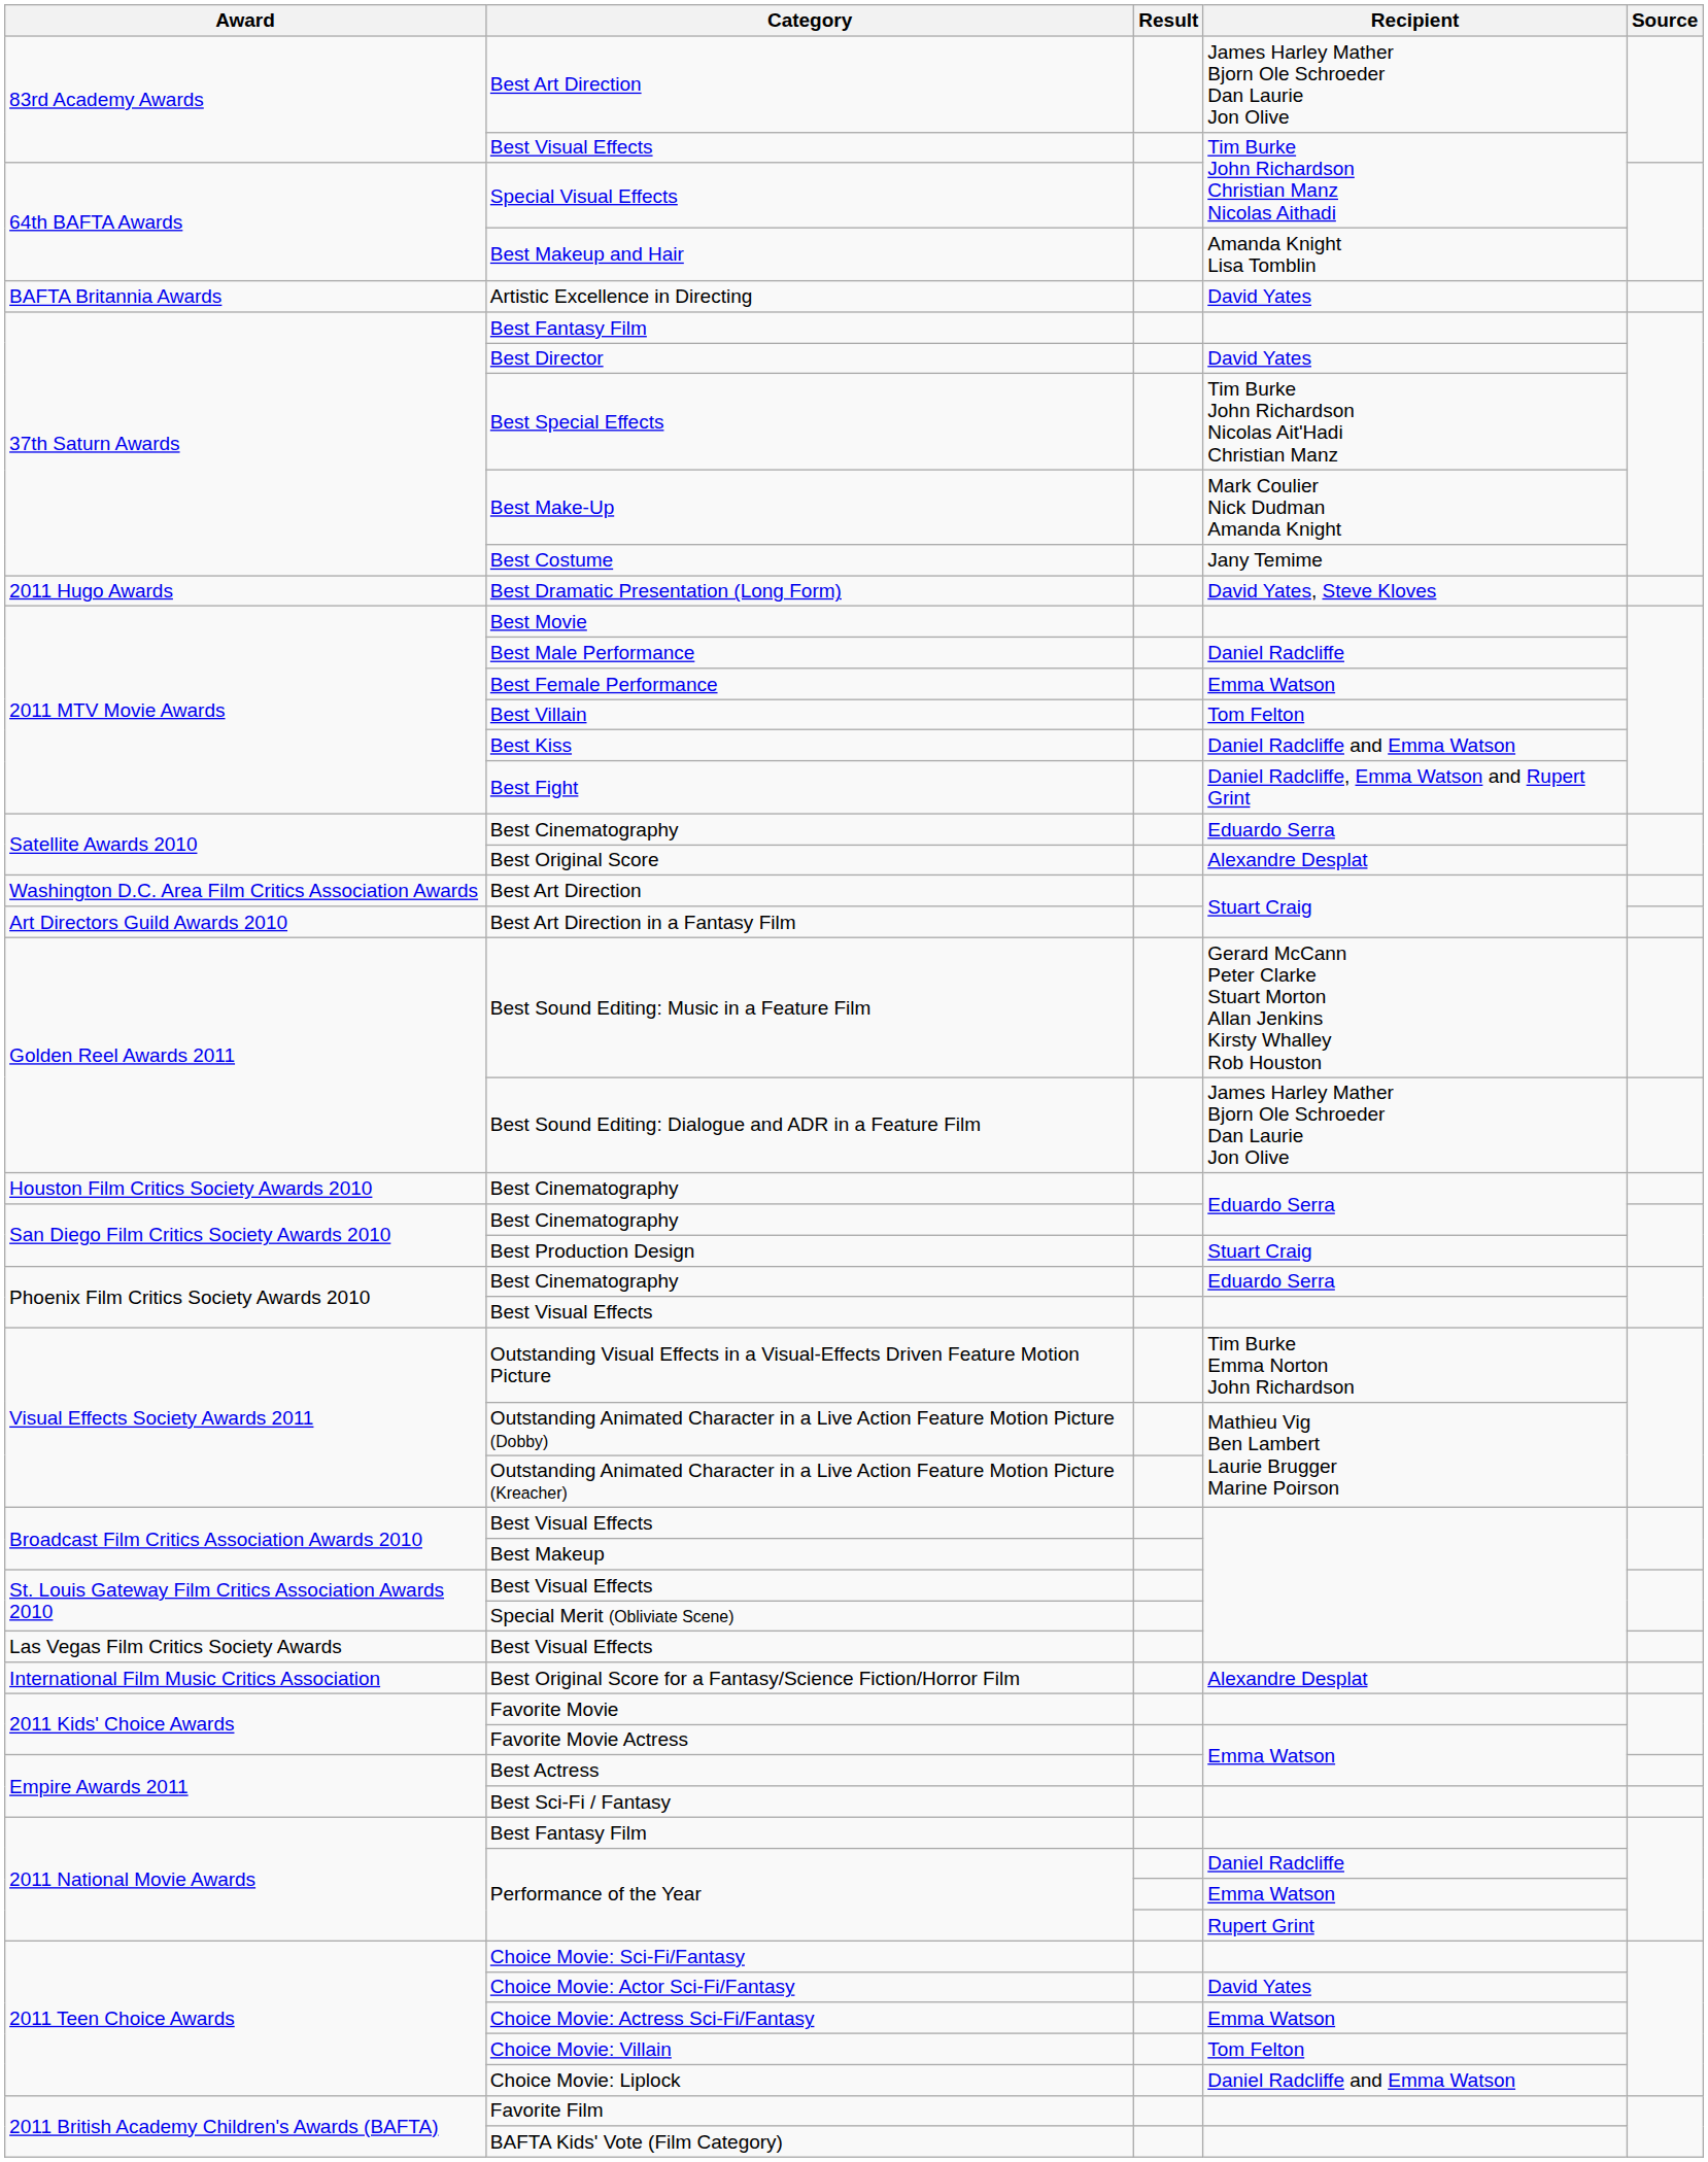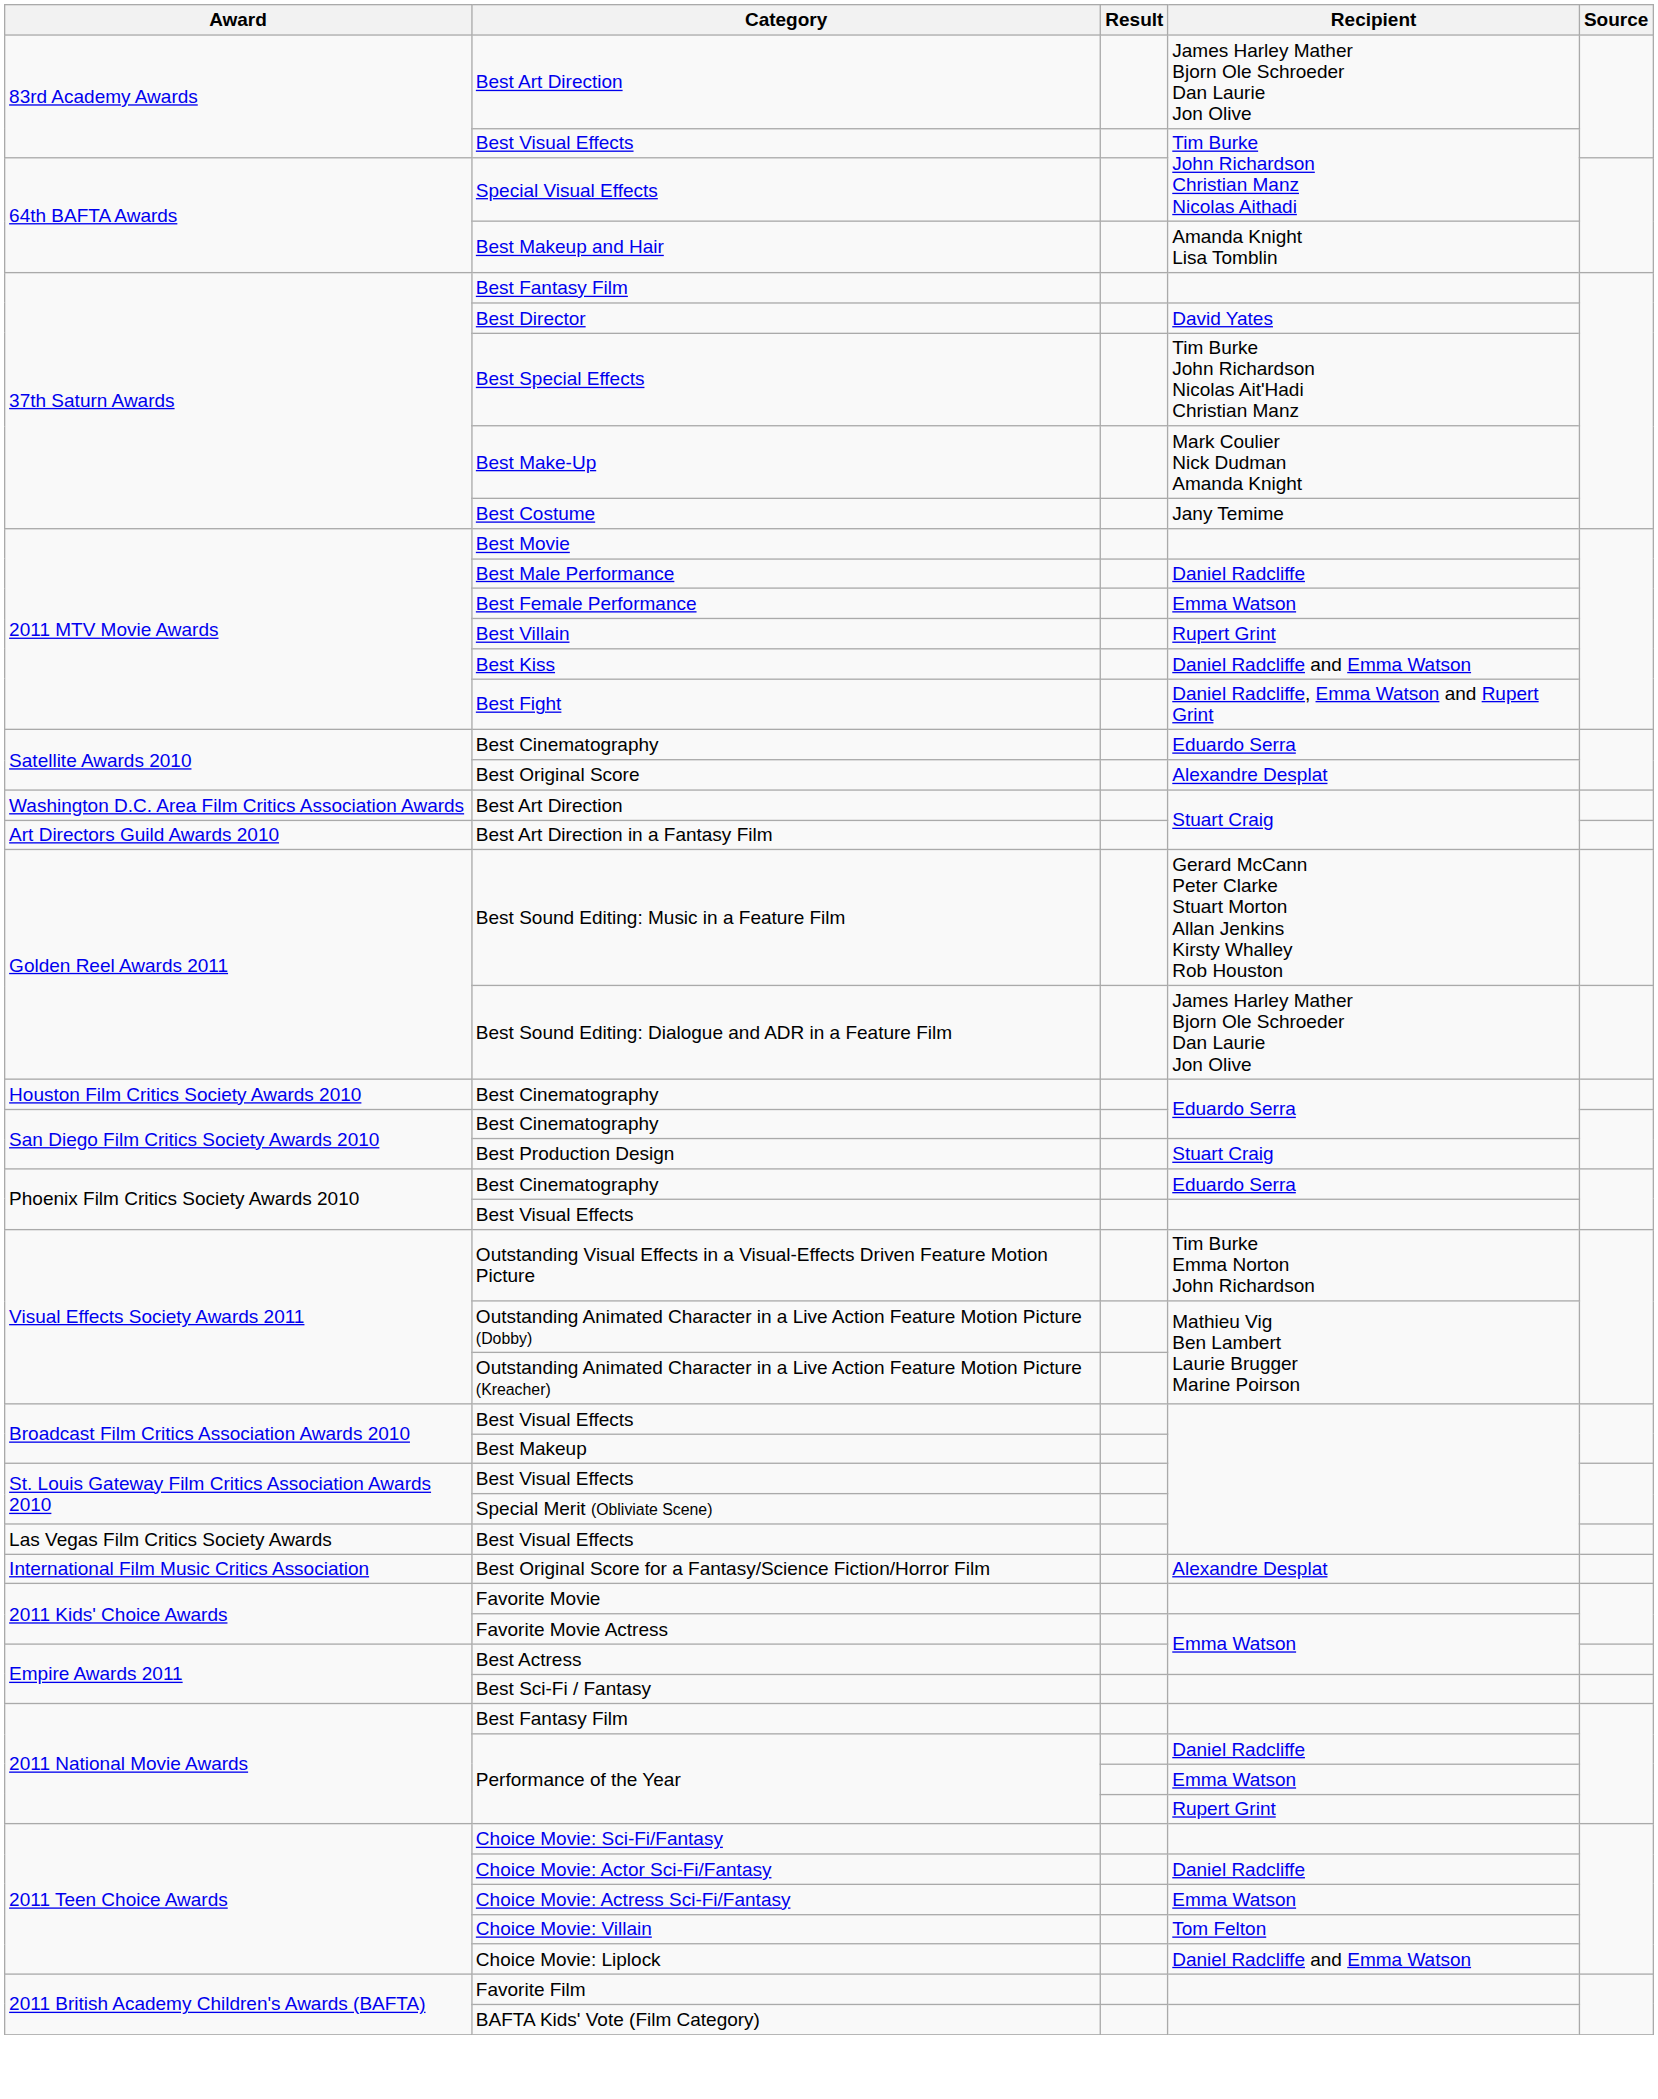 <table class="wikitable sortable plainrowheaders" style="font-size:90%;">
 <tr>
 <th>Award</th>
 <th>Category</th>
 <th>Result</th>
 <th>Recipient</th>
 <th>Source</th>
 </tr>
 <tr>
 <td rowspan="2"><a href='#'>83rd Academy Awards</a></td>
 <td><a href='#'>Best Art Direction</a></td>
 <td></td>
 <td>James Harley Mather<br>Bjorn Ole Schroeder<br>Dan Laurie<br>Jon Olive</td>
 <td rowspan="2"></td>
 </tr>
 <tr>
 <td><a href='#'>Best Visual Effects</a></td>
 <td></td>
 <td rowspan="2"><a href='#'>Tim Burke</a><br><a href='#'>John Richardson</a><br><a href='#'>Christian Manz</a><br><a href='#'>Nicolas Aithadi</a></td>
 </tr>
 <tr>
 <td rowspan="2"><a href='#'>64th BAFTA Awards</a></td>
 <td><a href='#'>Special Visual Effects</a></td>
 <td></td>
 <td rowspan="2"></td>
 </tr>
 <tr>
 <td><a href='#'>Best Makeup and Hair</a></td>
 <td></td>
 <td>Amanda Knight<br>Lisa Tomblin</td>
 </tr>
 <tr>
-<td><a href='#'>BAFTA Britannia Awards</a></td>
-<td>Artistic Excellence in Directing</td>
-<td></td>
-<td><a href='#'>David Yates</a> </td>
-<td></td>
-</tr>
-<tr>
 <td rowspan="5"><a href='#'>37th Saturn Awards</a></td>
 <td><a href='#'>Best Fantasy Film</a></td>
 <td></td>
 <td></td>
 <td rowspan="5"></td>
 </tr>
 <tr>
 <td><a href='#'>Best Director</a></td>
 <td></td>
 <td><a href='#'>David Yates</a></td>
 </tr>
 <tr>
 <td><a href='#'>Best Special Effects</a></td>
 <td></td>
 <td>Tim Burke<br>John Richardson<br>Nicolas Ait'Hadi<br>Christian Manz</td>
 </tr>
 <tr>
 <td><a href='#'>Best Make-Up</a></td>
 <td></td>
 <td>Mark Coulier<br>Nick Dudman<br>Amanda Knight</td>
 </tr>
 <tr>
 <td><a href='#'>Best Costume</a></td>
 <td></td>
 <td>Jany Temime</td>
 </tr>
 <tr>
-<td><a href='#'>2011 Hugo Awards</a></td>
-<td><a href='#'>Best Dramatic Presentation (Long Form)</a></td>
-<td></td>
-<td><a href='#'>David Yates</a>, <a href='#'>Steve Kloves</a></td>
-<td></td>
-</tr>
-<tr>
 <td rowspan="6"><a href='#'>2011 MTV Movie Awards</a></td>
 <td><a href='#'>Best Movie</a></td>
 <td></td>
 <td></td>
 <td rowspan="6"></td>
 </tr>
 <tr>
 <td><a href='#'>Best Male Performance</a></td>
 <td></td>
 <td><a href='#'>Daniel Radcliffe</a></td>
 </tr>
 <tr>
 <td><a href='#'>Best Female Performance</a></td>
 <td></td>
 <td><a href='#'>Emma Watson</a></td>
 </tr>
 <tr>
 <td><a href='#'>Best Villain</a></td>
 <td></td>
-<td><a href='#'>Tom Felton</a></td>
+<td><a href='#'>Rupert Grint</a></td>
 </tr>
 <tr>
 <td><a href='#'>Best Kiss</a></td>
 <td></td>
 <td><a href='#'>Daniel Radcliffe</a> and <a href='#'>Emma Watson</a></td>
 </tr>
 <tr>
 <td><a href='#'>Best Fight</a></td>
 <td></td>
 <td><a href='#'>Daniel Radcliffe</a>, <a href='#'>Emma Watson</a> and <a href='#'>Rupert Grint</a></td>
 </tr>
 <tr>
 <td rowspan="2"><a href='#'>Satellite Awards 2010</a></td>
 <td>Best Cinematography</td>
 <td></td>
 <td><a href='#'>Eduardo Serra</a></td>
 <td rowspan="2"></td>
 </tr>
 <tr>
 <td>Best Original Score</td>
 <td></td>
 <td><a href='#'>Alexandre Desplat</a></td>
 </tr>
 <tr>
 <td><a href='#'>Washington D.C. Area Film Critics Association Awards</a></td>
 <td>Best Art Direction</td>
 <td></td>
 <td rowspan="2"><a href='#'>Stuart Craig</a></td>
 <td></td>
 </tr>
 <tr>
 <td><a href='#'>Art Directors Guild Awards 2010</a></td>
 <td>Best Art Direction in a Fantasy Film</td>
 <td></td>
 <td></td>
 </tr>
 <tr>
 <td rowspan="2"><a href='#'>Golden Reel Awards 2011</a></td>
 <td>Best Sound Editing: Music in a Feature Film</td>
 <td></td>
 <td>Gerard McCann<br>Peter Clarke<br>Stuart Morton<br>Allan Jenkins<br>Kirsty Whalley<br>Rob Houston</td>
 <td></td>
 </tr>
 <tr>
 <td>Best Sound Editing: Dialogue and ADR in a Feature Film</td>
 <td></td>
 <td>James Harley Mather<br>Bjorn Ole Schroeder<br>Dan Laurie<br>Jon Olive</td>
 <td></td>
 </tr>
 <tr>
 <td><a href='#'>Houston Film Critics Society Awards 2010</a></td>
 <td>Best Cinematography</td>
 <td></td>
 <td rowspan="2"><a href='#'>Eduardo Serra</a></td>
 <td></td>
 </tr>
 <tr>
 <td rowspan="2"><a href='#'>San Diego Film Critics Society Awards 2010</a></td>
 <td>Best Cinematography</td>
 <td></td>
 <td rowspan="2"></td>
 </tr>
 <tr>
 <td>Best Production Design</td>
 <td></td>
 <td><a href='#'>Stuart Craig</a></td>
 </tr>
 <tr>
 <td rowspan="2">Phoenix Film Critics Society Awards 2010</td>
 <td>Best Cinematography</td>
 <td></td>
 <td><a href='#'>Eduardo Serra</a></td>
 <td rowspan="2"></td>
 </tr>
 <tr>
 <td>Best Visual Effects</td>
 <td></td>
 <td></td>
 </tr>
 <tr>
 <td rowspan="3"><a href='#'>Visual Effects Society Awards 2011</a></td>
 <td>Outstanding Visual Effects in a Visual-Effects Driven Feature Motion Picture</td>
 <td></td>
 <td>Tim Burke<br>Emma Norton<br>John Richardson</td>
 <td rowspan="3"></td>
 </tr>
 <tr>
 <td>Outstanding Animated Character in a Live Action Feature Motion Picture<br><small>(Dobby)</small></td>
 <td></td>
 <td rowspan="2">Mathieu Vig<br>Ben Lambert<br>Laurie Brugger<br>Marine Poirson</td>
 </tr>
 <tr>
 <td>Outstanding Animated Character in a Live Action Feature Motion Picture<br><small>(Kreacher)</small></td>
 <td></td>
 </tr>
 <tr>
 <td rowspan="2"><a href='#'>Broadcast Film Critics Association Awards 2010</a></td>
 <td>Best Visual Effects</td>
 <td></td>
 <td rowspan="5"></td>
 <td rowspan="2"></td>
 </tr>
 <tr>
 <td>Best Makeup</td>
 <td></td>
 </tr>
 <tr>
 <td rowspan="2"><a href='#'>St. Louis Gateway Film Critics Association Awards 2010</a></td>
 <td>Best Visual Effects</td>
 <td></td>
 <td rowspan="2"></td>
 </tr>
 <tr>
 <td>Special Merit <small>(Obliviate Scene)</small></td>
 <td></td>
 </tr>
 <tr>
 <td>Las Vegas Film Critics Society Awards</td>
 <td>Best Visual Effects</td>
 <td></td>
 <td></td>
 </tr>
 <tr>
 <td><a href='#'>International Film Music Critics Association</a></td>
 <td>Best Original Score for a Fantasy/Science Fiction/Horror Film</td>
 <td></td>
 <td><a href='#'>Alexandre Desplat</a></td>
 <td></td>
 </tr>
 <tr>
 <td rowspan="2"><a href='#'>2011 Kids' Choice Awards</a></td>
 <td>Favorite Movie</td>
 <td></td>
 <td></td>
 <td rowspan="2"></td>
 </tr>
 <tr>
 <td>Favorite Movie Actress</td>
 <td></td>
 <td rowspan="2"><a href='#'>Emma Watson</a></td>
 </tr>
 <tr>
 <td rowspan="2"><a href='#'>Empire Awards 2011</a></td>
 <td>Best Actress</td>
 <td></td>
 <td></td>
 </tr>
 <tr>
 <td>Best Sci-Fi / Fantasy</td>
 <td></td>
 <td></td>
 <td></td>
 </tr>
 <tr>
 <td rowspan="4"><a href='#'>2011 National Movie Awards</a></td>
 <td>Best Fantasy Film</td>
 <td></td>
 <td></td>
 <td rowspan="4"></td>
 </tr>
 <tr>
 <td rowspan="3">Performance of the Year</td>
 <td></td>
 <td><a href='#'>Daniel Radcliffe</a></td>
 </tr>
 <tr>
 <td></td>
 <td><a href='#'>Emma Watson</a></td>
 </tr>
 <tr>
 <td></td>
 <td><a href='#'>Rupert Grint</a></td>
 </tr>
 <tr>
 <td rowspan="5"><a href='#'>2011 Teen Choice Awards</a></td>
 <td><a href='#'>Choice Movie: Sci-Fi/Fantasy</a></td>
 <td></td>
 <td></td>
 <td rowspan="5"></td>
 </tr>
 <tr>
 <td><a href='#'>Choice Movie: Actor Sci-Fi/Fantasy</a></td>
 <td></td>
-<td><a href='#'>David Yates</a> </td>
+<td><a href='#'>Daniel Radcliffe</a></td>
 </tr>
 <tr>
 <td><a href='#'>Choice Movie: Actress Sci-Fi/Fantasy</a></td>
 <td></td>
 <td><a href='#'>Emma Watson</a></td>
 </tr>
 <tr>
 <td><a href='#'>Choice Movie: Villain</a></td>
 <td></td>
 <td><a href='#'>Tom Felton</a></td>
 </tr>
 <tr>
 <td>Choice Movie: Liplock</td>
 <td></td>
 <td><a href='#'>Daniel Radcliffe</a> and <a href='#'>Emma Watson</a></td>
 </tr>
 <tr>
 <td rowspan="2"><a href='#'>2011 British Academy Children's Awards (BAFTA)</a></td>
 <td>Favorite Film</td>
 <td></td>
 <td></td>
 <td rowspan="2"></td>
 </tr>
 <tr>
 <td>BAFTA Kids' Vote (Film Category)</td>
 <td></td>
 <td></td>
 </tr>
 </table>
